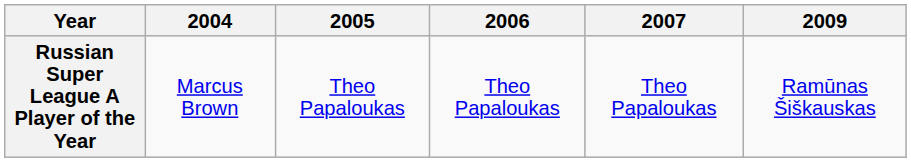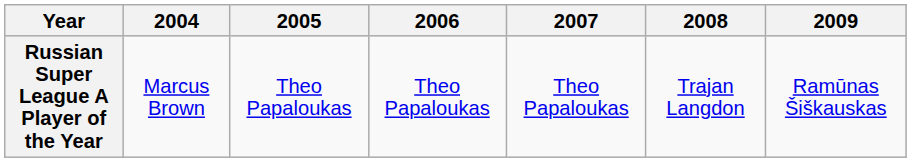 <table class="wikitable" style="text-align:center;font-size:85%">
 <tr>
 <th width="150">Year</th>
 <th width="146">2004</th>
 <th width="146">2005</th>
 <th width="146">2006</th>
 <th width="152">2007</th>
+<th width="152">2008</th>
 <th width="166">2009</th>
 </tr>
 <tr>
 <th>Russian Super League A Player of the Year</th>
 <td> <a href='#'>Marcus Brown</a></td>
 <td> <a href='#'>Theo Papaloukas</a></td>
 <td> <a href='#'>Theo Papaloukas</a></td>
 <td> <a href='#'>Theo Papaloukas</a></td>
+<td> <a href='#'>Trajan Langdon</a></td>
 <td> <a href='#'>Ramūnas Šiškauskas</a></td>
 </tr>
 </table>
